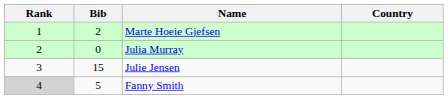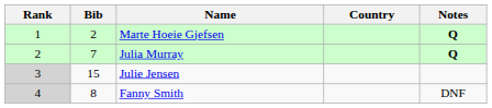 <table class="wikitable" style="text-align:center;" width=70%>
 <tr>
 <th>Rank</th>
 <th>Bib</th>
 <th>Name</th>
 <th>Country</th>
+<th>Notes</th>
 </tr>
 <tr bgcolor="#ccffcc">
 <td>1</td>
 <td>2</td>
 <td align=left><a href='#'>Marte Hoeie Gjefsen</a></td>
 <td align=left></td>
+<td><strong>Q</strong></td>
 </tr>
 <tr bgcolor="#ccffcc">
 <td>2</td>
-<td>0</td>
+<td>7</td>
 <td align=left><a href='#'>Julia Murray</a></td>
 <td align=left></td>
+<td><strong>Q</strong></td>
 </tr>
 <tr>
-<td>3</td>
+<td style="background: lightgrey;">3</td>
 <td>15</td>
 <td align=left><a href='#'>Julie Jensen</a></td>
 <td align=left></td>
+<td></td>
 </tr>
 <tr>
 <td style="background: lightgrey;">4</td>
-<td>5</td>
+<td>8</td>
 <td align=left><a href='#'>Fanny Smith</a></td>
 <td align=left></td>
+<td>DNF</td>
 </tr>
 </table>
